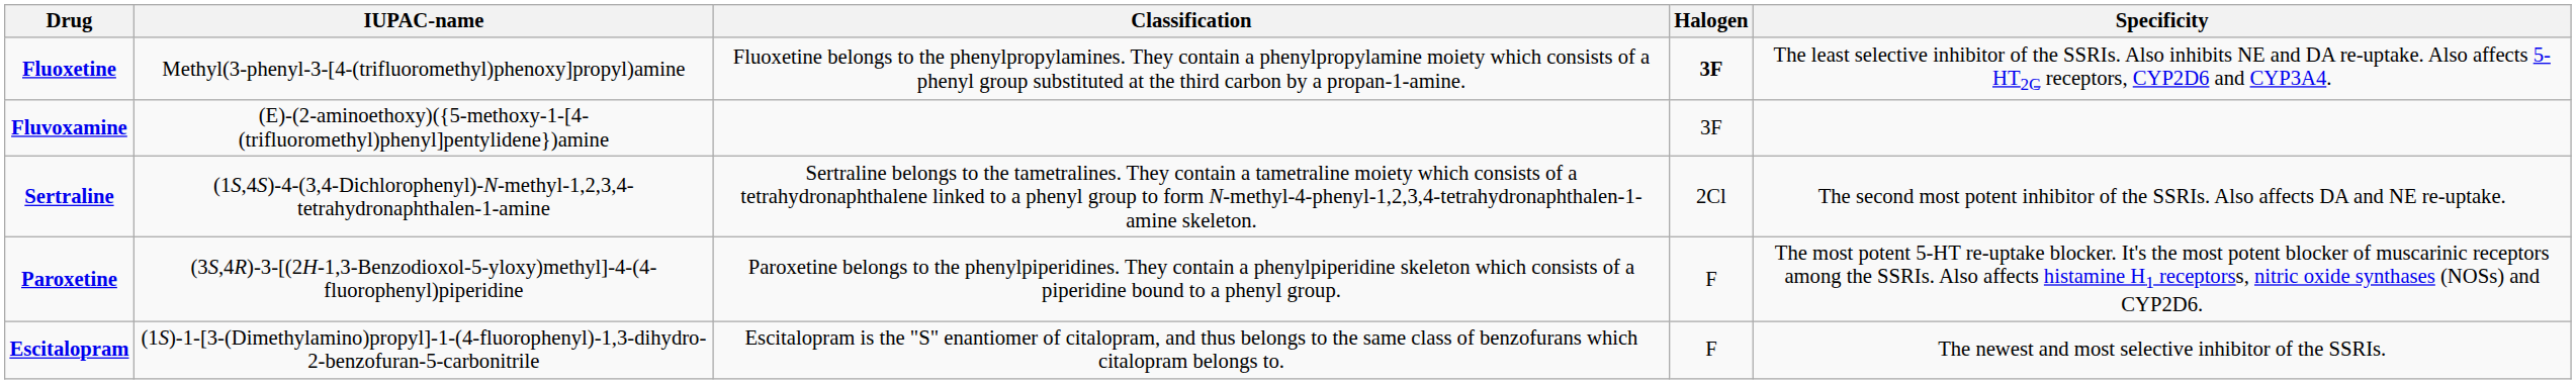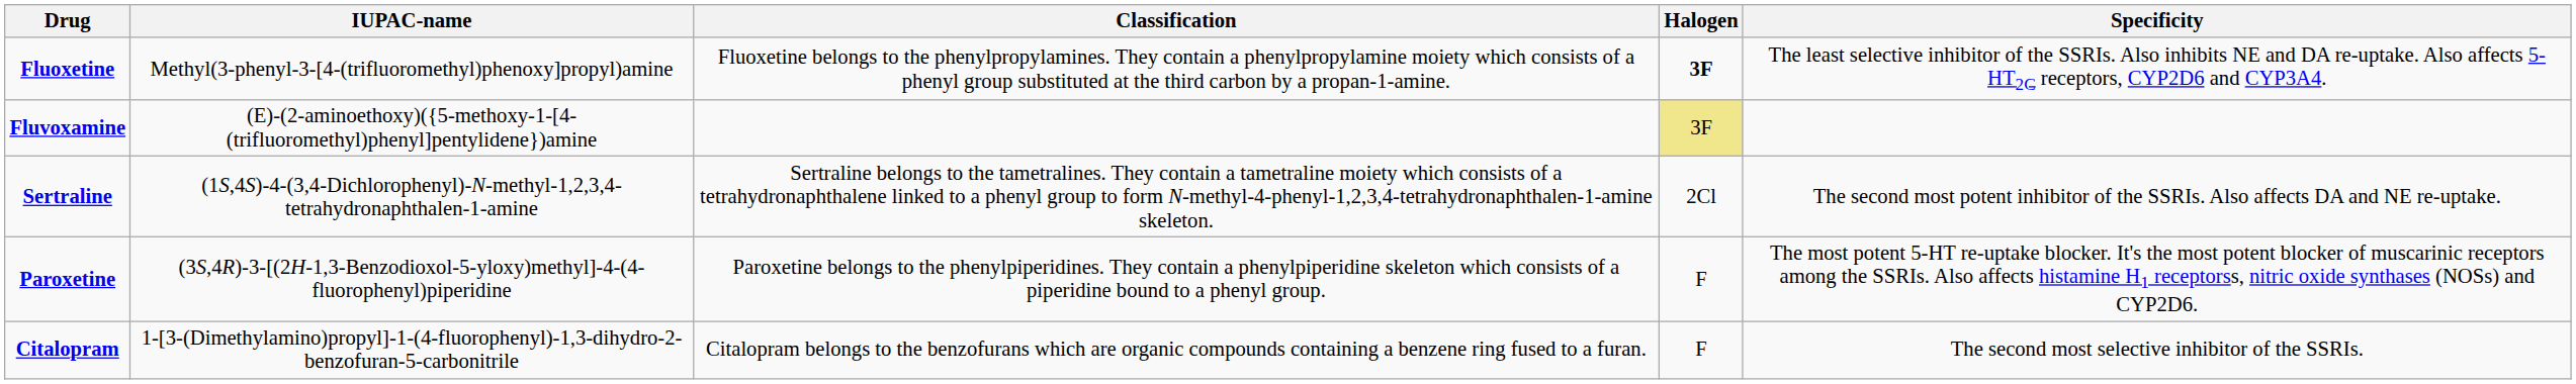 <table class="wikitable">
 <tr>
 <th><strong>Drug</strong></th>
 <th><strong>IUPAC-name</strong></th>
 <th><strong>Classification</strong></th>
 <th><strong>Halogen</strong></th>
 <th><strong>Specificity</strong></th>
 </tr>
 <tr>
 <td align="center"><strong><a href='#'>Fluoxetine</a></strong> </td>
 <td align="center">Methyl(3-phenyl-3-[4-(trifluoromethyl)phenoxy]propyl)amine</td>
 <td align="center">Fluoxetine belongs to the phenylpropylamines. They contain a phenylpropylamine moiety which consists of a phenyl group substituted at the third carbon by a propan-1-amine.</td>
 <td align="center"><strong>3F</strong></td>
 <td align="center">The least selective inhibitor of the SSRIs. Also inhibits NE and DA re-uptake. Also affects <a href='#'>5-HT<sub>2C</sub></a> receptors, <a href='#'>CYP2D6</a> and <a href='#'>CYP3A4</a>.</td>
 </tr>
 <tr>
 <td align="center"><strong><a href='#'>Fluvoxamine</a></strong> </td>
 <td align="center">(E)-(2-aminoethoxy)({5-methoxy-1-[4-(trifluoromethyl)phenyl]pentylidene})amine</td>
 <td align="center"></td>
-<td align="center">3F</td>
+<td align="center" style="background: khaki;">3F</td>
 <td align="center"></td>
 </tr>
 <tr>
 <td align="center"><strong><a href='#'>Sertraline</a></strong> </td>
 <td align="center">(1<em>S</em>,4<em>S</em>)-4-(3,4-Dichlorophenyl)-<em>N</em>-methyl-1,2,3,4-tetrahydronaphthalen-1-amine</td>
 <td align="center">Sertraline belongs to the tametralines. They contain a tametraline moiety which consists of a tetrahydronaphthalene linked to a phenyl group to form <em>N</em>-methyl-4-phenyl-1,2,3,4-tetrahydronaphthalen-1-amine skeleton.</td>
 <td align="center">2Cl</td>
 <td align="center">The second most potent inhibitor of the SSRIs. Also affects DA and NE re-uptake.</td>
 </tr>
 <tr>
 <td align="center"><strong><a href='#'>Paroxetine</a></strong> </td>
 <td align="center">(3<em>S</em>,4<em>R</em>)-3-[(2<em>H</em>-1,3-Benzodioxol-5-yloxy)methyl]-4-(4-fluorophenyl)piperidine</td>
 <td align="center">Paroxetine belongs to the phenylpiperidines. They contain a phenylpiperidine skeleton which consists of a piperidine bound to a phenyl group.</td>
 <td align="center">F</td>
 <td align="center">The most potent 5-HT re-uptake blocker. It's the most potent blocker of muscarinic receptors among the SSRIs. Also affects <a href='#'>histamine H<sub>1</sub> receptors</a>s, <a href='#'>nitric oxide synthases</a> (NOSs) and CYP2D6.</td>
 </tr>
 <tr>
-<td align="center"><strong><a href='#'>Escitalopram</a></strong> </td>
-<td align="center">(1<em>S</em>)-1-[3-(Dimethylamino)propyl]-1-(4-fluorophenyl)-1,3-dihydro-2-benzofuran-5-carbonitrile</td>
-<td align="center">Escitalopram is the "S" enantiomer of citalopram,  and thus belongs to the same class of benzofurans which citalopram belongs to.</td>
+<td align="center"><strong><a href='#'>Citalopram</a></strong> </td>
+<td align="center">1-[3-(Dimethylamino)propyl]-1-(4-fluorophenyl)-1,3-dihydro-2-benzofuran-5-carbonitrile</td>
+<td align="center">Citalopram belongs to the benzofurans which are organic compounds containing a benzene ring fused to a furan.</td>
 <td align="center">F</td>
-<td align="center">The newest and most selective inhibitor of the SSRIs.</td>
+<td align="center">The second most selective inhibitor of the SSRIs.</td>
 </tr>
 </table>
